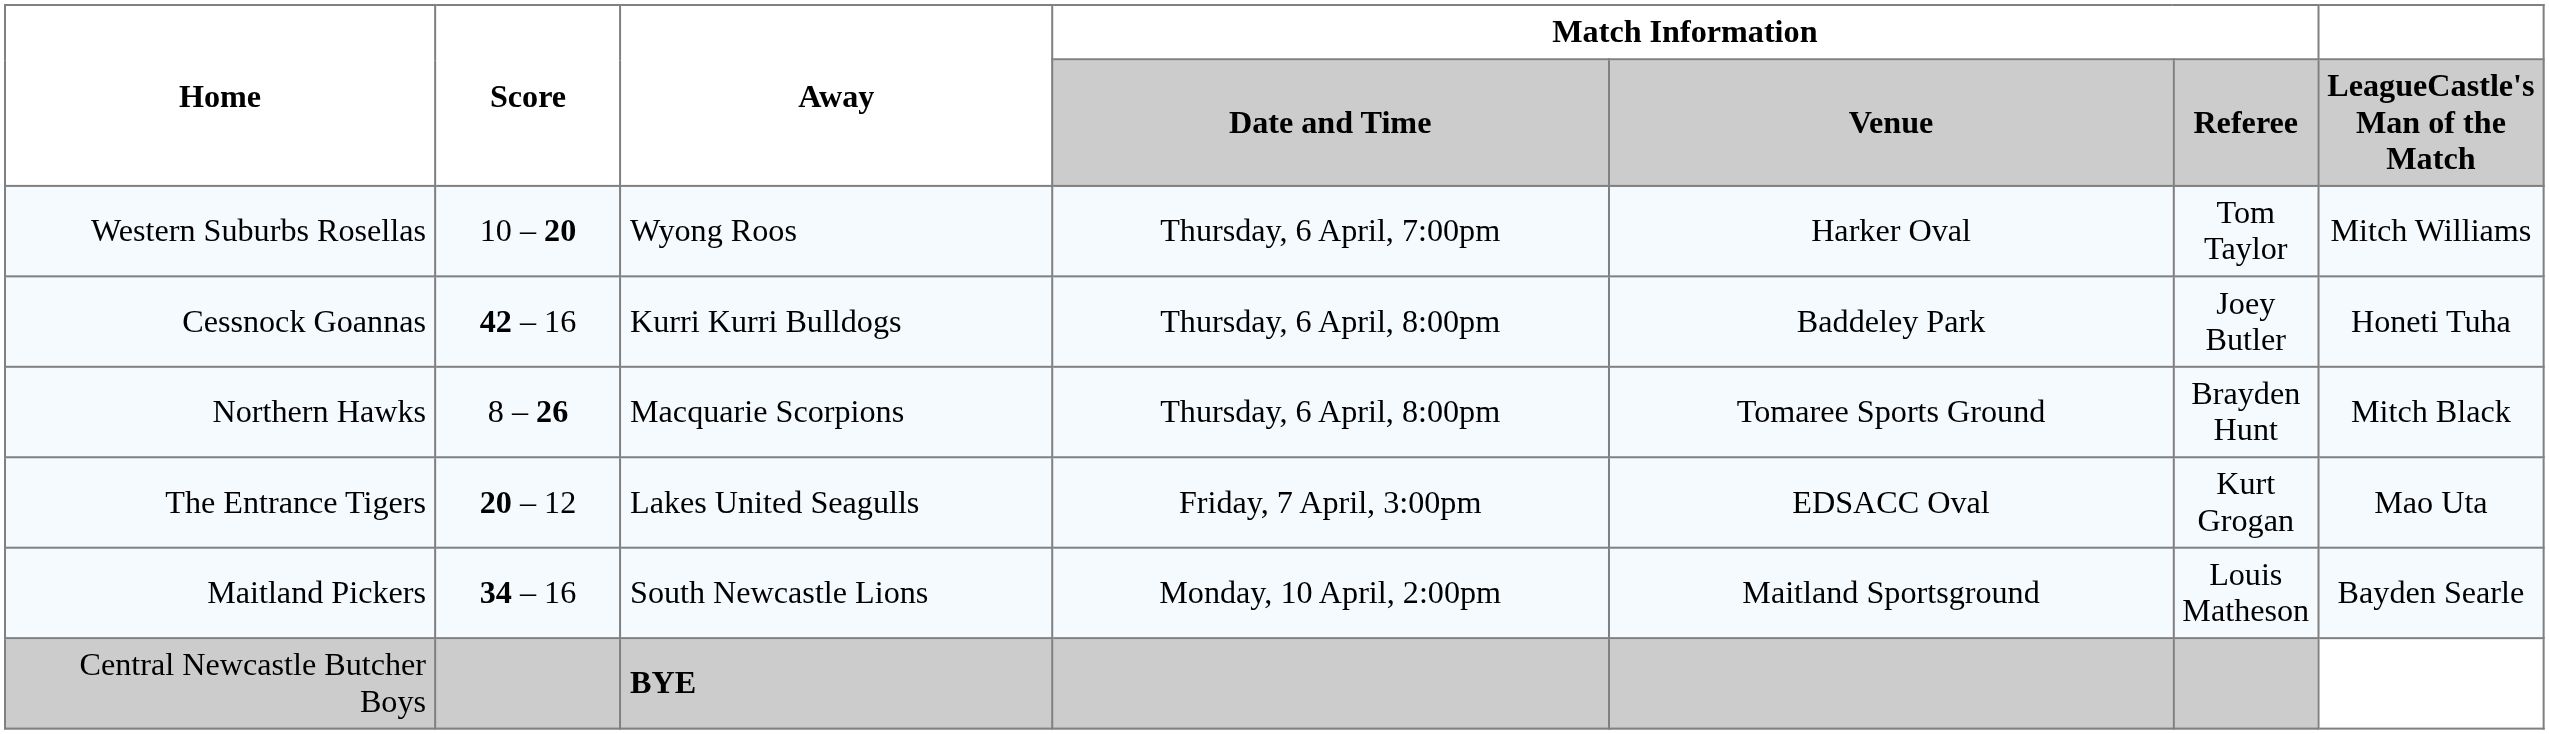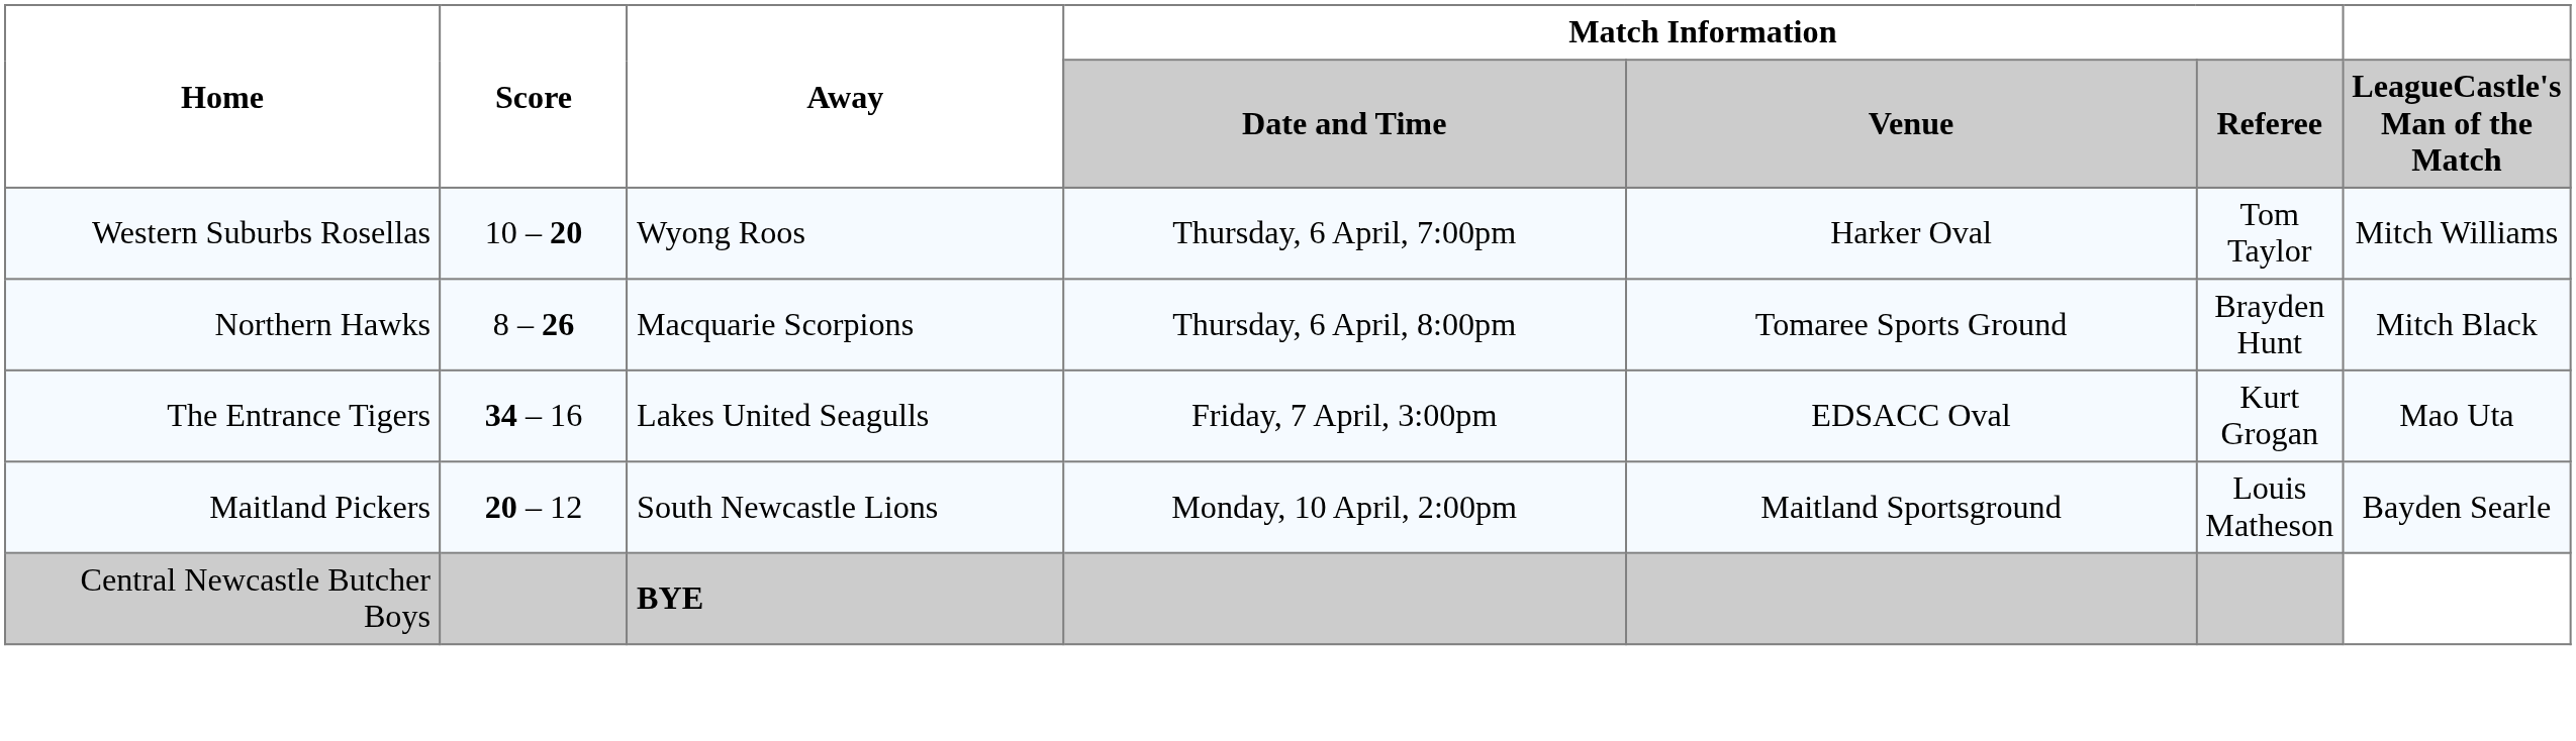 <table width="100%" cellspacing="0" cellpadding="4" border="1" style="border-collapse:collapse;  text-align:center;">
 <tr>
 <th rowspan="2" width="19%">Home</th>
 <th rowspan="2" width="8%">Score</th>
 <th rowspan="2" width="19%">Away</th>
 <th colspan="3">Match Information</th>
 </tr>
 <tr style="background:#CCCCCC">
 <th width="25%">Date and Time</th>
 <th width="25%">Venue</th>
 <th width="25%">Referee</th>
 <th width="25%">LeagueCastle's Man of the Match</th>
 </tr>
 <tr style="text-align:center; background:#f5faff;">
 <td align="right">Western Suburbs Rosellas </td>
 <td>10 – <strong>20</strong></td>
 <td align="left"> Wyong Roos</td>
 <td>Thursday, 6 April, 7:00pm</td>
 <td>Harker Oval</td>
 <td>Tom Taylor</td>
 <td>Mitch Williams </td>
 </tr>
 <tr style="text-align:center; background:#f5faff;">
-<td align="right">Cessnock Goannas </td>
-<td><strong>42</strong> – 16</td>
-<td align="left"> Kurri Kurri Bulldogs</td>
-<td>Thursday, 6 April, 8:00pm</td>
-<td>Baddeley Park</td>
-<td>Joey Butler</td>
-<td>Honeti Tuha </td>
-</tr>
-<tr style="text-align:center; background:#f5faff;">
 <td align="right">Northern Hawks </td>
 <td>8 – <strong>26</strong></td>
 <td align="left"> Macquarie Scorpions</td>
 <td>Thursday, 6 April, 8:00pm</td>
 <td>Tomaree Sports Ground</td>
 <td>Brayden Hunt</td>
 <td>Mitch Black </td>
 </tr>
 <tr style="text-align:center; background:#f5faff;">
 <td align="right">The Entrance Tigers </td>
-<td><strong>20</strong> – 12</td>
+<td><strong>34</strong> – 16</td>
 <td align="left"> Lakes United Seagulls</td>
 <td>Friday, 7 April, 3:00pm</td>
 <td>EDSACC Oval</td>
 <td>Kurt Grogan</td>
 <td>Mao Uta </td>
 </tr>
 <tr style="text-align:center; background:#f5faff;">
 <td align="right">Maitland Pickers </td>
-<td><strong>34</strong> – 16</td>
+<td><strong>20</strong> – 12</td>
 <td align="left"> South Newcastle Lions</td>
 <td>Monday, 10 April, 2:00pm</td>
 <td>Maitland Sportsground</td>
 <td>Louis Matheson</td>
 <td>Bayden Searle </td>
 </tr>
 <tr style="text-align:center; background:#CCCCCC;">
 <td align="right">Central Newcastle Butcher Boys </td>
 <td></td>
 <td align="left"><strong>BYE</strong></td>
 <td></td>
 <td></td>
 <td></td>
 </tr>
 </table>
